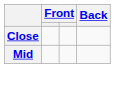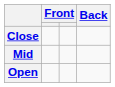 <table class="wikitable" border="1" style="text-align:center">
 <tr>
 <th rowspan="2"></th>
 <th colspan="2"><a href='#'>Front</a></th>
 <th rowspan="2"><a href='#'>Back</a></th>
 </tr>
 <tr style="font-size: x-small;">
 <th></th>
 <th></th>
 </tr>
 <tr>
 <th><a href='#'>Close</a></th>
 <td></td>
 <td></td>
 <td></td>
 </tr>
 <tr>
 <th><a href='#'>Mid</a></th>
 <td></td>
 <td></td>
 <td></td>
 </tr>
+<tr>
+<th><a href='#'>Open</a></th>
+<td></td>
+<td></td>
+<td></td>
+</tr>
 </table>
